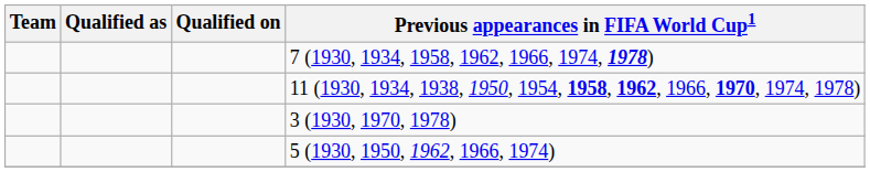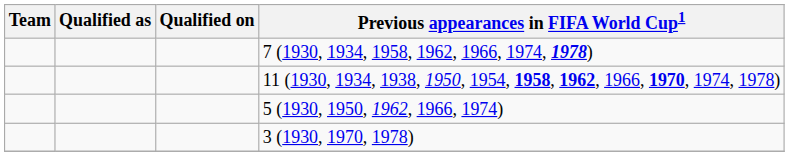 <table class="wikitable sortable">
 <tr>
 <th>Team</th>
 <th>Qualified as</th>
 <th>Qualified on</th>
 <th data-sort-type="number">Previous <a href='#'>appearances</a> in <a href='#'>FIFA World Cup</a><sup><strong><a href='#'>1</a></strong></sup></th>
 </tr>
 <tr>
 <td></td>
 <td></td>
 <td></td>
 <td>7 (<a href='#'>1930</a>, <a href='#'>1934</a>, <a href='#'>1958</a>, <a href='#'>1962</a>, <a href='#'>1966</a>, <a href='#'>1974</a>, <strong><em><a href='#'>1978</a></em></strong>)</td>
 </tr>
 <tr>
 <td></td>
 <td></td>
 <td></td>
 <td>11 (<a href='#'>1930</a>, <a href='#'>1934</a>, <a href='#'>1938</a>, <em><a href='#'>1950</a></em>, <a href='#'>1954</a>, <strong><a href='#'>1958</a></strong>, <strong><a href='#'>1962</a></strong>, <a href='#'>1966</a>, <strong><a href='#'>1970</a></strong>, <a href='#'>1974</a>, <a href='#'>1978</a>)</td>
 </tr>
 <tr>
 <td></td>
 <td></td>
 <td></td>
-<td>3 (<a href='#'>1930</a>, <a href='#'>1970</a>, <a href='#'>1978</a>)</td>
+<td>5 (<a href='#'>1930</a>, <a href='#'>1950</a>, <em><a href='#'>1962</a></em>, <a href='#'>1966</a>, <a href='#'>1974</a>)</td>
 </tr>
 <tr>
 <td></td>
 <td></td>
 <td></td>
-<td>5 (<a href='#'>1930</a>, <a href='#'>1950</a>, <em><a href='#'>1962</a></em>, <a href='#'>1966</a>, <a href='#'>1974</a>)</td>
+<td>3 (<a href='#'>1930</a>, <a href='#'>1970</a>, <a href='#'>1978</a>)</td>
 </tr>
 <tr>
 </tr>
 </table>
